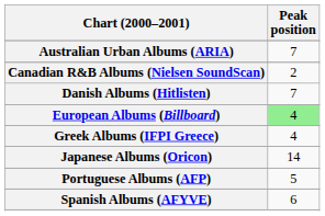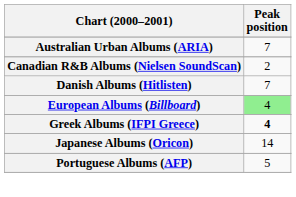 <table class="wikitable sortable plainrowheaders" style="text-align:center">
 <tr>
 <th scope="col">Chart (2000–2001)</th>
 <th scope="col">Peak<br>position</th>
 </tr>
 <tr>
 </tr>
 <tr>
 <th scope="row">Australian Urban Albums (<a href='#'>ARIA</a>)</th>
 <td>7</td>
 </tr>
 <tr>
 </tr>
 <tr>
 </tr>
 <tr>
 </tr>
 <tr>
 </tr>
 <tr>
 <th scope="row">Canadian R&B Albums (<a href='#'>Nielsen SoundScan</a>)</th>
 <td style="text-align:center;">2</td>
 </tr>
 <tr>
 <th scope="row">Danish Albums (<a href='#'>Hitlisten</a>)</th>
 <td>7</td>
 </tr>
 <tr>
 </tr>
 <tr>
 <th scope="row"><a href='#'>European Albums</a> (<em><a href='#'>Billboard</a></em>)</th>
 <td style="background: lightgreen;">4</td>
 </tr>
 <tr>
 </tr>
 <tr>
 </tr>
 <tr>
 </tr>
 <tr>
 <th scope="row">Greek Albums (<a href='#'>IFPI Greece</a>)</th>
-<td>4</td>
+<td><strong>4</strong></td>
 </tr>
 <tr>
 </tr>
 <tr>
 </tr>
 <tr>
 </tr>
 <tr>
 <th scope="row">Japanese Albums (<a href='#'>Oricon</a>)</th>
 <td>14</td>
 </tr>
 <tr>
 </tr>
 <tr>
 </tr>
 <tr>
 </tr>
 <tr>
 <th scope="row">Portuguese Albums (<a href='#'>AFP</a>)</th>
 <td>5</td>
 </tr>
 <tr>
 </tr>
 <tr>
-<th scope="row">Spanish Albums (<a href='#'>AFYVE</a>)</th>
-<td>6</td>
-</tr>
-<tr>
 </tr>
 <tr>
 </tr>
 <tr>
 </tr>
 <tr>
 </tr>
 <tr>
 </tr>
 <tr>
 </tr>
 </table>
